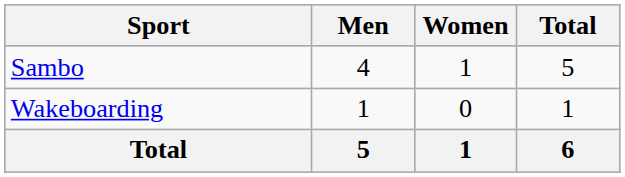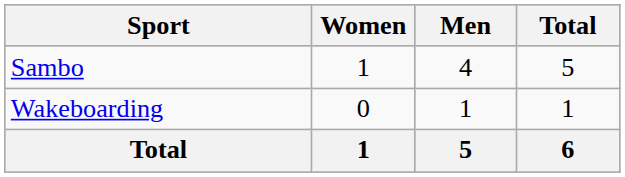 <table class="wikitable sortable" style="text-align:center;">
 <tr>
 <th width=180>Sport</th>
+<th width=55>Women</th>
 <th width=55>Men</th>
-<th width=55>Women</th>
 <th width=55>Total</th>
 </tr>
 <tr>
 <td align=left><a href='#'>Sambo</a></td>
+<td>1</td>
 <td>4</td>
-<td>1</td>
 <td>5</td>
 </tr>
 <tr>
 <td align=left><a href='#'>Wakeboarding</a></td>
+<td>0</td>
 <td>1</td>
-<td>0</td>
 <td>1</td>
 </tr>
 <tr>
 <th>Total</th>
+<th>1</th>
 <th>5</th>
-<th>1</th>
 <th>6</th>
 </tr>
 </table>
